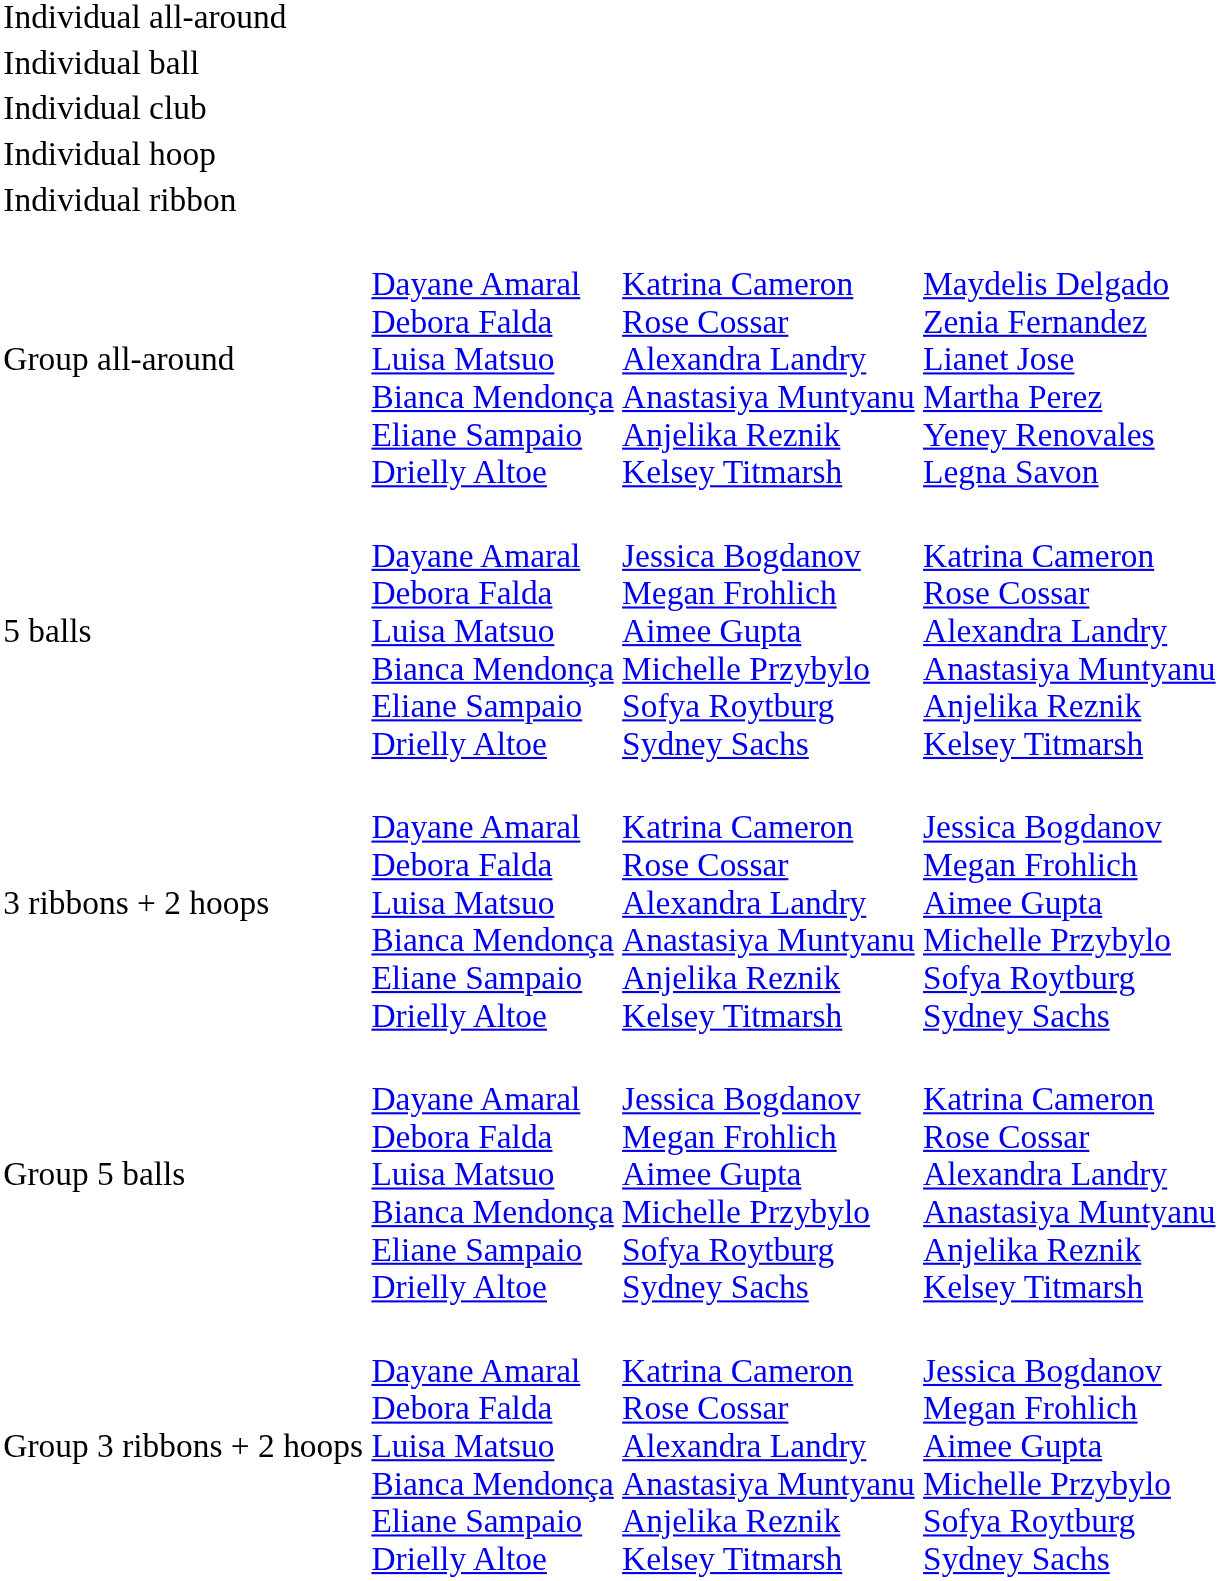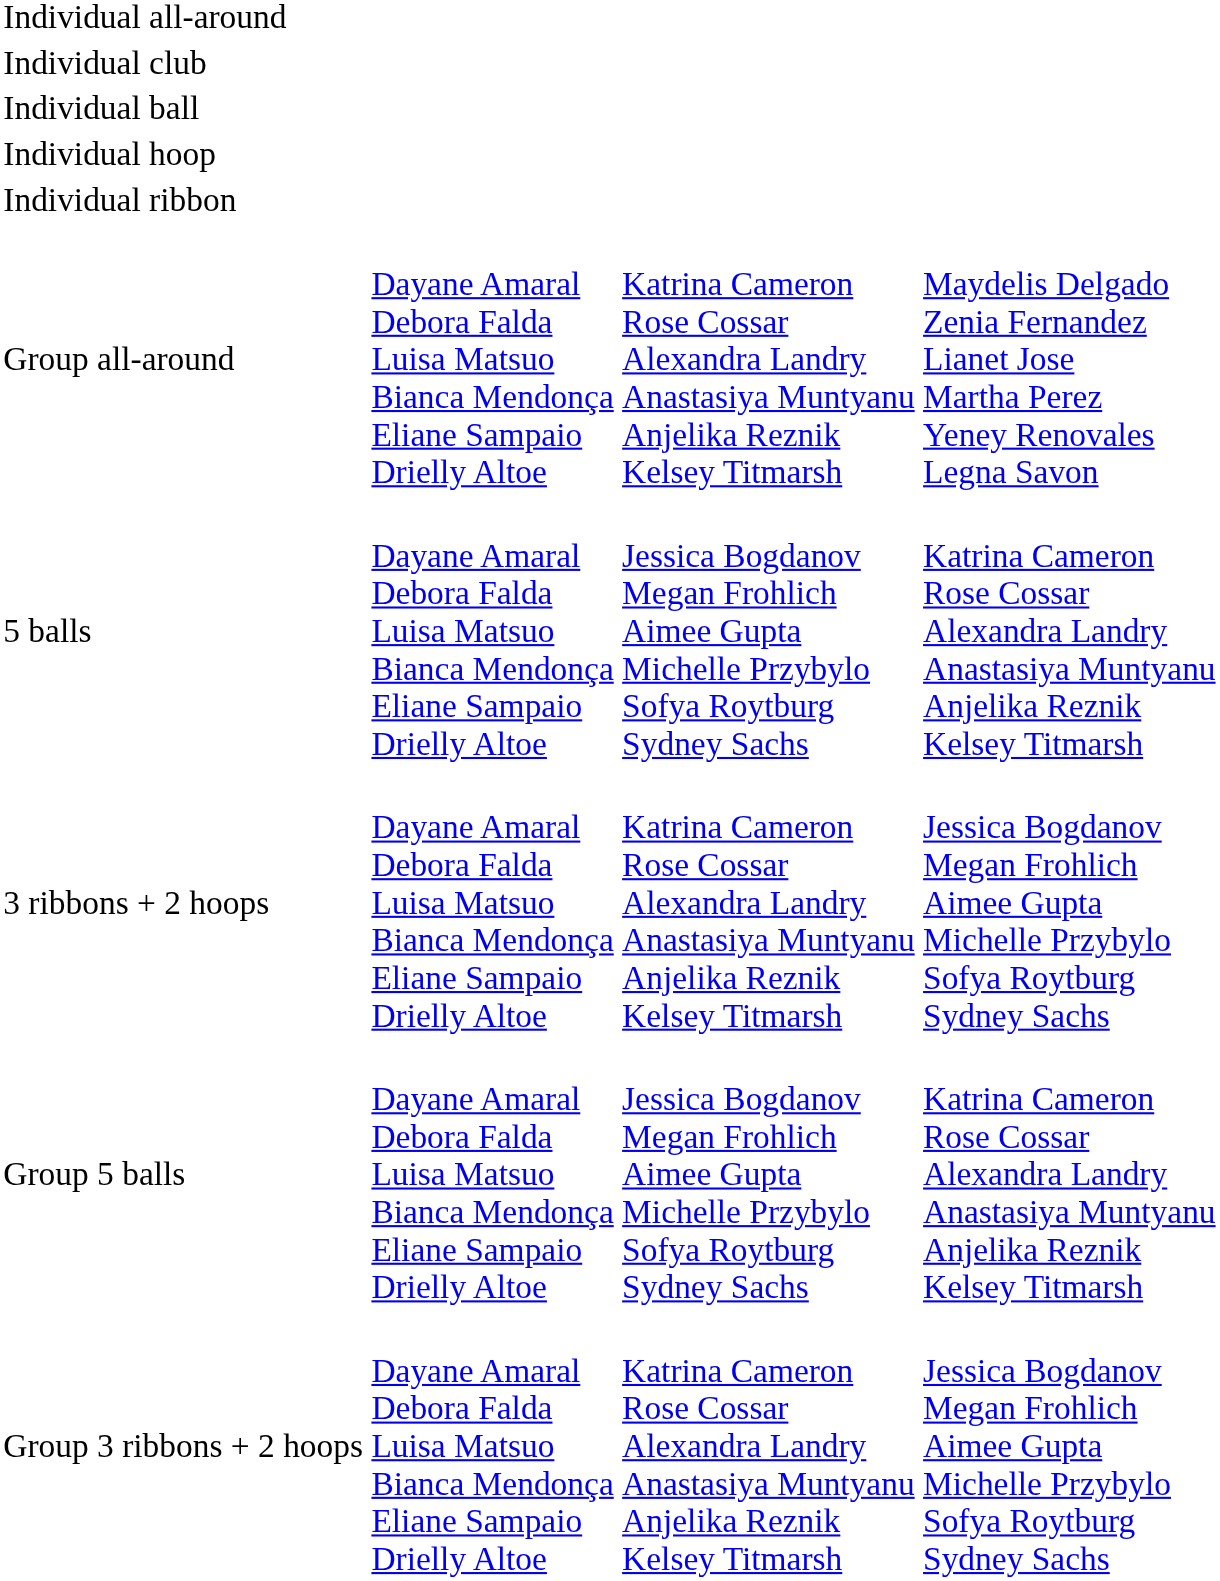 <table>
 <tr>
 <td>Individual all-around<br></td>
 <td></td>
 <td></td>
 <td></td>
 </tr>
 <tr>
-<td>Individual ball <br></td>
+<td>Individual club <br></td>
 <td></td>
 <td></td>
 <td></td>
 </tr>
 <tr>
-<td>Individual club <br></td>
+<td>Individual ball <br></td>
 <td></td>
 <td></td>
 <td></td>
 </tr>
 <tr>
 <td>Individual hoop <br></td>
 <td></td>
 <td></td>
 <td></td>
 </tr>
 <tr>
 <td>Individual ribbon <br></td>
 <td></td>
 <td></td>
 <td></td>
 </tr>
 <tr>
 <td>Group all-around<br></td>
 <td><br><a href='#'>Dayane Amaral</a><br><a href='#'>Debora Falda</a><br><a href='#'>Luisa Matsuo</a><br><a href='#'>Bianca Mendonça</a><br><a href='#'>Eliane Sampaio</a><br><a href='#'>Drielly Altoe</a></td>
 <td><br><a href='#'>Katrina Cameron</a><br><a href='#'>Rose Cossar</a><br><a href='#'>Alexandra Landry</a><br><a href='#'>Anastasiya Muntyanu</a><br><a href='#'>Anjelika Reznik</a><br><a href='#'>Kelsey Titmarsh</a></td>
 <td><br><a href='#'>Maydelis Delgado</a><br><a href='#'>Zenia Fernandez</a><br><a href='#'>Lianet Jose</a><br><a href='#'>Martha Perez</a><br><a href='#'>Yeney Renovales</a><br><a href='#'>Legna Savon</a></td>
 </tr>
 <tr>
 <td>5 balls <br></td>
 <td><br><a href='#'>Dayane Amaral</a><br><a href='#'>Debora Falda</a><br><a href='#'>Luisa Matsuo</a><br><a href='#'>Bianca Mendonça</a><br><a href='#'>Eliane Sampaio</a><br><a href='#'>Drielly Altoe</a></td>
 <td><br><a href='#'>Jessica Bogdanov</a><br><a href='#'>Megan Frohlich</a><br><a href='#'>Aimee Gupta</a><br><a href='#'>Michelle Przybylo</a><br><a href='#'>Sofya Roytburg</a><br><a href='#'>Sydney Sachs</a></td>
 <td><br><a href='#'>Katrina Cameron</a><br><a href='#'>Rose Cossar</a><br><a href='#'>Alexandra Landry</a><br><a href='#'>Anastasiya Muntyanu</a><br><a href='#'>Anjelika Reznik</a><br><a href='#'>Kelsey Titmarsh</a></td>
 </tr>
 <tr>
 <td>3 ribbons + 2 hoops <br></td>
 <td><br><a href='#'>Dayane Amaral</a><br><a href='#'>Debora Falda</a><br><a href='#'>Luisa Matsuo</a><br><a href='#'>Bianca Mendonça</a><br><a href='#'>Eliane Sampaio</a><br><a href='#'>Drielly Altoe</a></td>
 <td><br><a href='#'>Katrina Cameron</a><br><a href='#'>Rose Cossar</a><br><a href='#'>Alexandra Landry</a><br><a href='#'>Anastasiya Muntyanu</a><br><a href='#'>Anjelika Reznik</a><br><a href='#'>Kelsey Titmarsh</a></td>
 <td><br><a href='#'>Jessica Bogdanov</a><br><a href='#'>Megan Frohlich</a><br><a href='#'>Aimee Gupta</a><br><a href='#'>Michelle Przybylo</a><br><a href='#'>Sofya Roytburg</a><br><a href='#'>Sydney Sachs</a></td>
 </tr>
 <tr>
 <td>Group 5 balls <br></td>
 <td><br><a href='#'>Dayane Amaral</a><br><a href='#'>Debora Falda</a><br><a href='#'>Luisa Matsuo</a><br><a href='#'>Bianca Mendonça</a><br><a href='#'>Eliane Sampaio</a><br><a href='#'>Drielly Altoe</a></td>
 <td><br><a href='#'>Jessica Bogdanov</a><br><a href='#'>Megan Frohlich</a><br><a href='#'>Aimee Gupta</a><br><a href='#'>Michelle Przybylo</a><br><a href='#'>Sofya Roytburg</a><br><a href='#'>Sydney Sachs</a></td>
 <td><br><a href='#'>Katrina Cameron</a><br><a href='#'>Rose Cossar</a><br><a href='#'>Alexandra Landry</a><br><a href='#'>Anastasiya Muntyanu</a><br><a href='#'>Anjelika Reznik</a><br><a href='#'>Kelsey Titmarsh</a></td>
 </tr>
 <tr>
 <td>Group 3 ribbons + 2 hoops <br></td>
 <td><br><a href='#'>Dayane Amaral</a><br><a href='#'>Debora Falda</a><br><a href='#'>Luisa Matsuo</a><br><a href='#'>Bianca Mendonça</a><br><a href='#'>Eliane Sampaio</a><br><a href='#'>Drielly Altoe</a></td>
 <td><br><a href='#'>Katrina Cameron</a><br><a href='#'>Rose Cossar</a><br><a href='#'>Alexandra Landry</a><br><a href='#'>Anastasiya Muntyanu</a><br><a href='#'>Anjelika Reznik</a><br><a href='#'>Kelsey Titmarsh</a></td>
 <td><br><a href='#'>Jessica Bogdanov</a><br><a href='#'>Megan Frohlich</a><br><a href='#'>Aimee Gupta</a><br><a href='#'>Michelle Przybylo</a><br><a href='#'>Sofya Roytburg</a><br><a href='#'>Sydney Sachs</a></td>
 </tr>
 </table>
